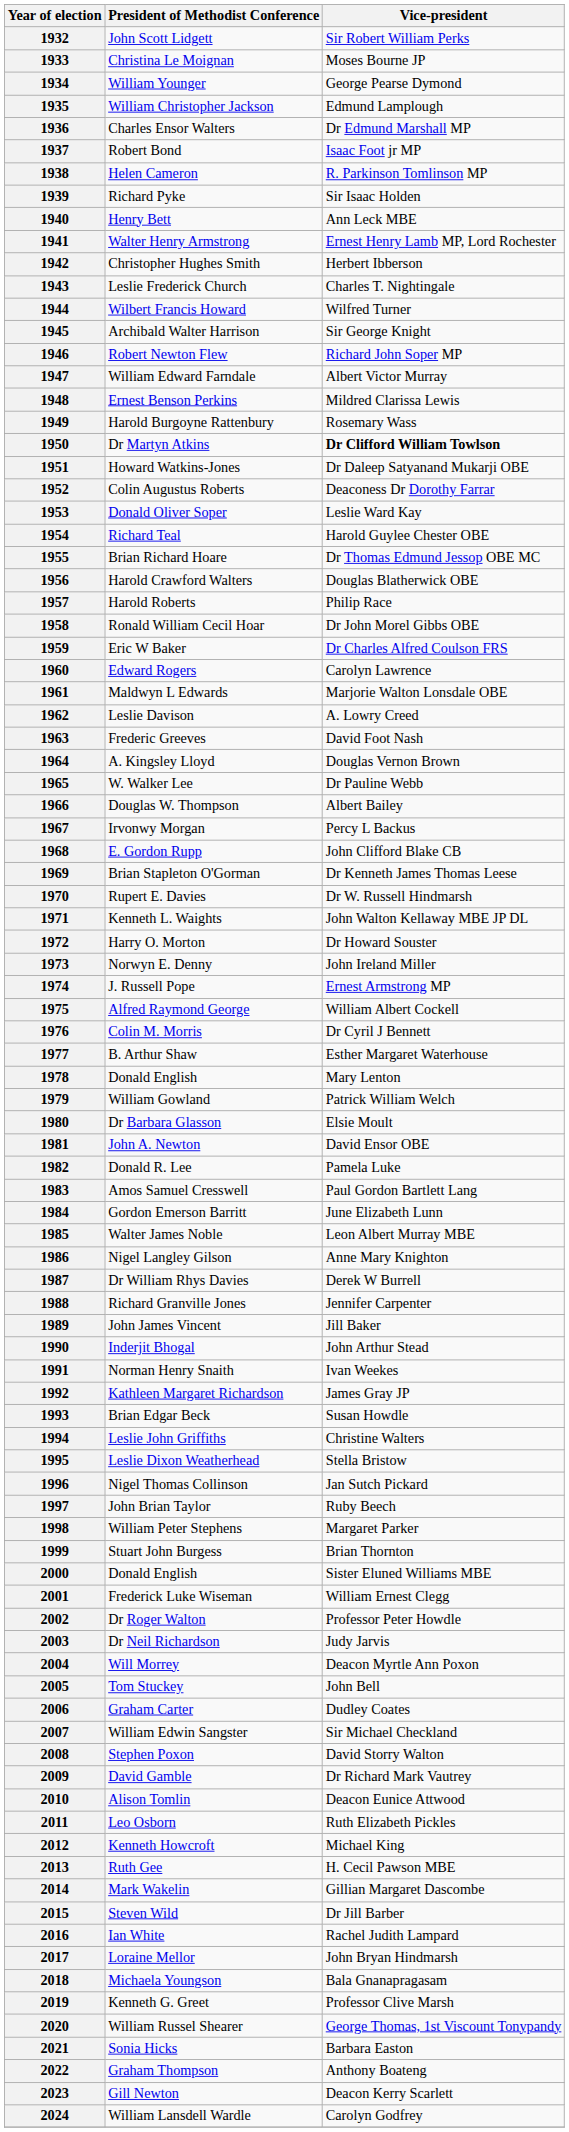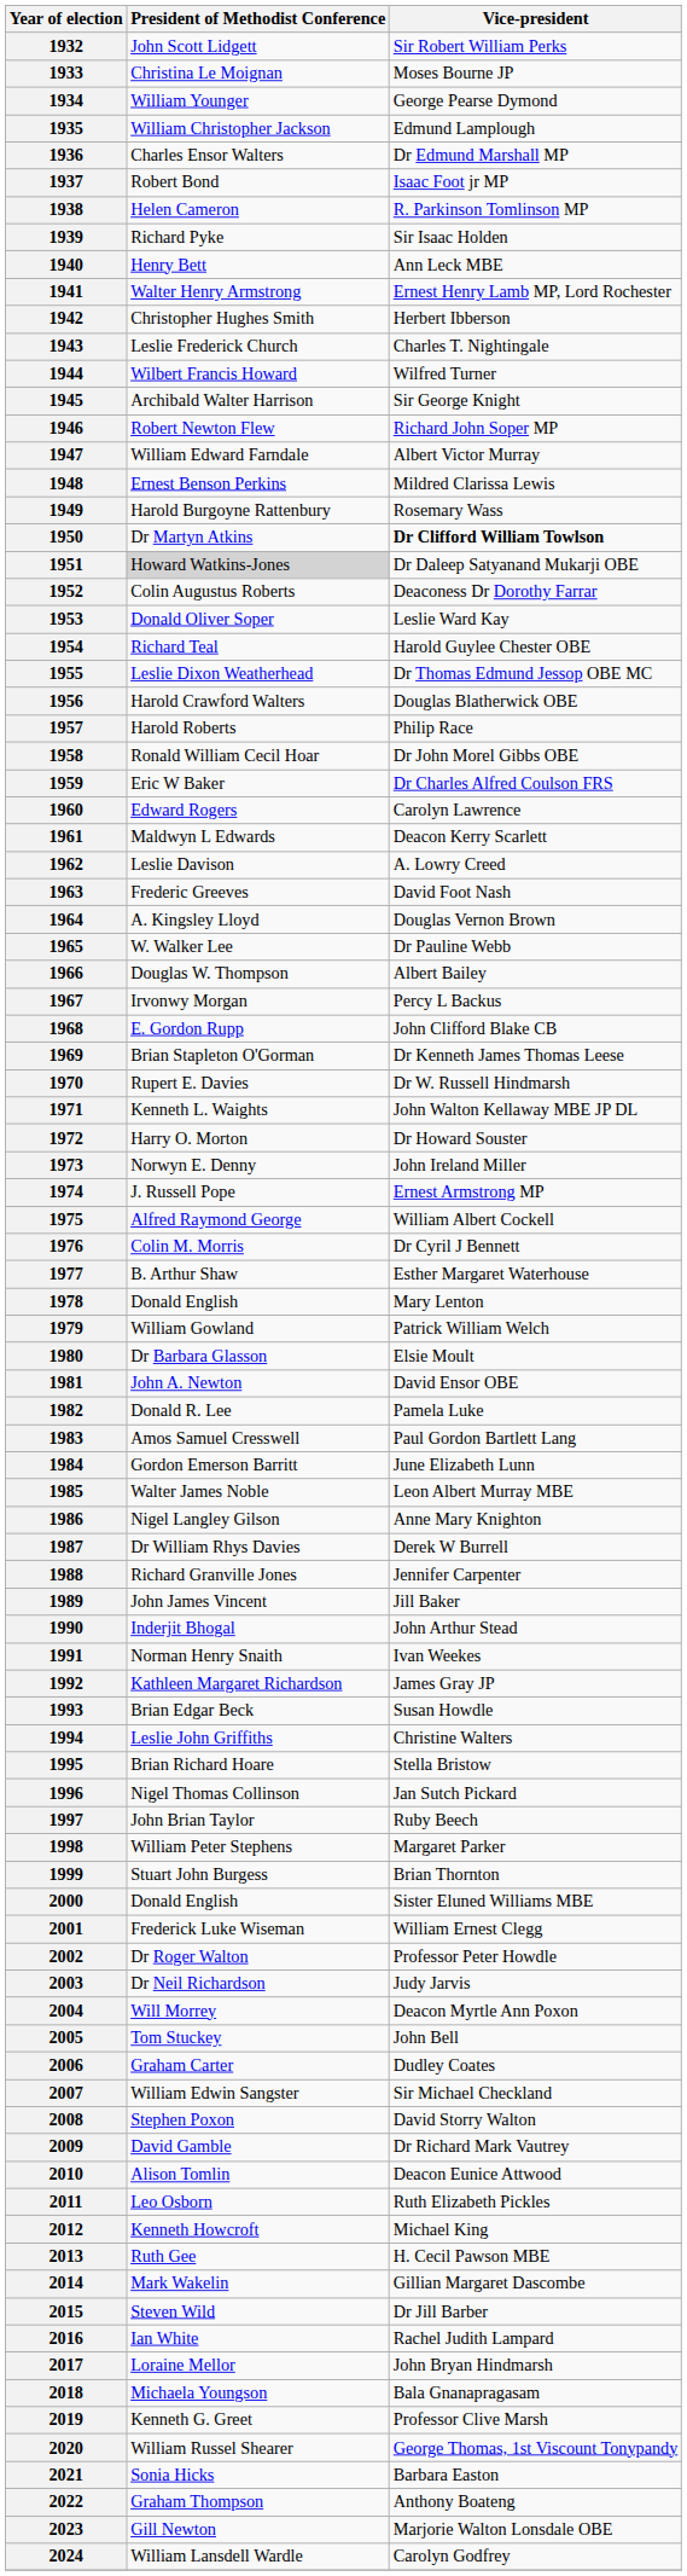 <table class=" wikitable plainrowheaders sortable" border="1">
 <tr>
 <th scope="col">Year of election</th>
 <th scope="col">President of Methodist Conference</th>
 <th scope="col">Vice-president</th>
 </tr>
 <tr>
 <th scope="row">1932</th>
 <td data-sort-value="Lidg"><a href='#'>John Scott Lidgett</a></td>
 <td><a href='#'>Sir Robert William Perks</a></td>
 </tr>
 <tr>
 <th scope="row">1933</th>
 <td data-sort-value="Moign"><a href='#'>Christina Le Moignan</a></td>
 <td>Moses Bourne JP</td>
 </tr>
 <tr>
 <th scope="row">1934</th>
 <td data-sort-value="Younger"><a href='#'>William Younger</a></td>
 <td>George Pearse Dymond</td>
 </tr>
 <tr>
 <th scope="row">1935</th>
 <td data-sort-value="JacksonWC"><a href='#'>William Christopher Jackson</a></td>
 <td>Edmund Lamplough</td>
 </tr>
 <tr>
 <th scope="row">1936</th>
 <td data-sort-value="Walters">Charles Ensor Walters</td>
 <td>Dr <a href='#'>Edmund Marshall</a> MP</td>
 </tr>
 <tr>
 <th scope="row">1937</th>
 <td data-sort-value="Bond">Robert Bond</td>
 <td><a href='#'>Isaac Foot</a> jr MP</td>
 </tr>
 <tr>
 <th scope="row">1938</th>
 <td data-sort-value="Newton"><a href='#'>Helen Cameron</a></td>
 <td><a href='#'>R. Parkinson Tomlinson</a> MP</td>
 </tr>
 <tr>
 <th scope="row">1939</th>
 <td data-sort-value="Pyke">Richard Pyke</td>
 <td>Sir Isaac Holden</td>
 </tr>
 <tr>
 <th scope="row">1940</th>
 <td data-sort-value="Bett"><a href='#'>Henry Bett</a></td>
 <td>Ann Leck MBE</td>
 </tr>
 <tr>
 <th scope="row">1941</th>
 <td data-sort-value="Armst"><a href='#'>Walter Henry Armstrong</a></td>
 <td><a href='#'>Ernest Henry Lamb</a> MP, Lord Rochester</td>
 </tr>
 <tr>
 <th scope="row">1942</th>
 <td data-sort-value="SmithCH">Christopher Hughes Smith</td>
 <td>Herbert Ibberson</td>
 </tr>
 <tr>
 <th scope="row">1943</th>
 <td data-sort-value="Church">Leslie Frederick Church</td>
 <td>Charles T. Nightingale</td>
 </tr>
 <tr>
 <th scope="row">1944</th>
 <td data-sort-value="Howard"><a href='#'>Wilbert Francis Howard</a></td>
 <td>Wilfred Turner</td>
 </tr>
 <tr>
 <th scope="row">1945</th>
 <td data-sort-value="Harr">Archibald Walter Harrison</td>
 <td>Sir George Knight</td>
 </tr>
 <tr>
 <th scope="row">1946</th>
 <td data-sort-value="Flew"><a href='#'>Robert Newton Flew</a></td>
 <td><a href='#'>Richard John Soper</a> MP</td>
 </tr>
 <tr>
 <th scope="row">1947</th>
 <td data-sort-value="Farnd">William Edward Farndale</td>
 <td>Albert Victor Murray</td>
 </tr>
 <tr>
 <th scope="row">1948</th>
 <td data-sort-value="PerkinsEB"><a href='#'>Ernest Benson Perkins</a></td>
 <td>Mildred Clarissa Lewis</td>
 </tr>
 <tr>
 <th scope="row">1949</th>
 <td data-sort-value="RattenburyHB">Harold Burgoyne Rattenbury</td>
 <td>Rosemary Wass</td>
 </tr>
 <tr>
 <th scope="row">1950</th>
 <td data-sort-value="Atkins">Dr <a href='#'>Martyn Atkins</a></td>
 <td><strong>Dr Clifford William Towlson</strong></td>
 </tr>
 <tr>
 <th scope="row">1951</th>
-<td data-sort-value="Watkins-J">Howard Watkins-Jones</td>
+<td data-sort-value="Watkins-J" style="background: lightgrey;">Howard Watkins-Jones</td>
 <td>Dr Daleep Satyanand Mukarji OBE</td>
 </tr>
 <tr>
 <th scope="row">1952</th>
 <td data-sort-value="RobertsCA">Colin Augustus Roberts</td>
 <td>Deaconess Dr <a href='#'>Dorothy Farrar</a></td>
 </tr>
 <tr>
 <th scope="row">1953</th>
 <td data-sort-value="Soper"><a href='#'>Donald Oliver Soper</a></td>
 <td>Leslie Ward Kay</td>
 </tr>
 <tr>
 <th scope="row">1954</th>
 <td data-sort-value="Teal"><a href='#'>Richard Teal</a></td>
 <td>Harold Guylee Chester OBE</td>
 </tr>
 <tr>
 <th scope="row">1955</th>
-<td data-sort-value="Hoare">Brian Richard Hoare</td>
+<td data-sort-value="Weatherh"><a href='#'>Leslie Dixon Weatherhead</a></td>
 <td>Dr <a href='#'>Thomas Edmund Jessop</a> OBE MC</td>
 </tr>
 <tr>
 <th scope="row">1956</th>
 <td data-sort-value="Walters">Harold Crawford Walters</td>
 <td>Douglas Blatherwick OBE</td>
 </tr>
 <tr>
 <th scope="row">1957</th>
 <td data-sort-value="RobertsH">Harold Roberts</td>
 <td>Philip Race</td>
 </tr>
 <tr>
 <th scope="row">1958</th>
 <td data-sort-value="Hoar">Ronald William Cecil Hoar</td>
 <td>Dr John Morel Gibbs OBE</td>
 </tr>
 <tr>
 <th scope="row">1959</th>
 <td data-sort-value="Baker">Eric W Baker</td>
 <td><a href='#'>Dr Charles Alfred Coulson FRS</a></td>
 </tr>
 <tr>
 <th scope="row">1960</th>
 <td data-sort-value="Rogers"><a href='#'>Edward Rogers</a></td>
 <td>Carolyn Lawrence</td>
 </tr>
 <tr>
 <th scope="row">1961</th>
 <td data-sort-value="Edwards">Maldwyn L Edwards</td>
-<td>Marjorie Walton Lonsdale OBE</td>
+<td>Deacon Kerry Scarlett</td>
 </tr>
 <tr>
 <th scope="row">1962</th>
 <td data-sort-value="Davison">Leslie Davison</td>
 <td>A. Lowry Creed</td>
 </tr>
 <tr>
 <th scope="row">1963</th>
 <td data-sort-value="GreevesF">Frederic Greeves</td>
 <td>David Foot Nash</td>
 </tr>
 <tr>
 <th scope="row">1964</th>
 <td data-sort-value="Lloyd">A. Kingsley Lloyd</td>
 <td>Douglas Vernon Brown</td>
 </tr>
 <tr>
 <th scope="row">1965</th>
 <td data-sort-value="Lee">W. Walker Lee</td>
 <td>Dr Pauline Webb</td>
 </tr>
 <tr>
 <th scope="row">1966</th>
 <td data-sort-value="Thomp">Douglas W. Thompson</td>
 <td>Albert Bailey</td>
 </tr>
 <tr>
 <th scope="row">1967</th>
 <td data-sort-value="Morg">Irvonwy Morgan</td>
 <td>Percy L Backus</td>
 </tr>
 <tr>
 <th scope="row">1968</th>
 <td data-sort-value="Rupp"><a href='#'>E. Gordon Rupp</a></td>
 <td>John Clifford Blake CB</td>
 </tr>
 <tr>
 <th scope="row">1969</th>
 <td data-sort-value="O'Gorm">Brian Stapleton O'Gorman</td>
 <td>Dr Kenneth James Thomas Leese</td>
 </tr>
 <tr>
 <th scope="row">1970</th>
 <td data-sort-value="Davies">Rupert E. Davies</td>
 <td>Dr W. Russell Hindmarsh</td>
 </tr>
 <tr>
 <th scope="row">1971</th>
 <td data-sort-value="Waights">Kenneth L. Waights</td>
 <td>John Walton Kellaway MBE JP DL</td>
 </tr>
 <tr>
 <th scope="row">1972</th>
 <td data-sort-value="Mort">Harry O. Morton</td>
 <td>Dr Howard Souster</td>
 </tr>
 <tr>
 <th scope="row">1973</th>
 <td data-sort-value="Denny">Norwyn E. Denny</td>
 <td>John Ireland Miller</td>
 </tr>
 <tr>
 <th scope="row">1974</th>
 <td data-sort-value="PopeJR">J. Russell Pope</td>
 <td><a href='#'>Ernest Armstrong</a> MP</td>
 </tr>
 <tr>
 <th scope="row">1975</th>
 <td data-sort-value="George"><a href='#'>Alfred Raymond George</a></td>
 <td>William Albert Cockell</td>
 </tr>
 <tr>
 <th scope="row">1976</th>
 <td data-sort-value="Morris"><a href='#'>Colin M. Morris</a></td>
 <td>Dr Cyril J Bennett</td>
 </tr>
 <tr>
 <th scope="row">1977</th>
 <td data-sort-value="Shaw">B. Arthur Shaw</td>
 <td>Esther Margaret Waterhouse</td>
 </tr>
 <tr>
 <th scope="row">1978</th>
 <td data-sort-value="English">Donald English</td>
 <td>Mary Lenton</td>
 </tr>
 <tr>
 <th scope="row">1979</th>
 <td data-sort-value="Gowl">William Gowland</td>
 <td>Patrick William Welch</td>
 </tr>
 <tr>
 <th scope="row">1980</th>
 <td data-sort-value="Glasson">Dr <a href='#'>Barbara Glasson</a></td>
 <td>Elsie Moult</td>
 </tr>
 <tr>
 <th scope="row">1981</th>
 <td data-sort-value="NewtonJA"><a href='#'>John A. Newton</a></td>
 <td>David Ensor OBE</td>
 </tr>
 <tr>
 <th scope="row">1982</th>
 <td data-sort-value="Lee">Donald R. Lee</td>
 <td>Pamela Luke</td>
 </tr>
 <tr>
 <th scope="row">1983</th>
 <td data-sort-value="Cress">Amos Samuel Cresswell</td>
 <td>Paul Gordon Bartlett Lang</td>
 </tr>
 <tr>
 <th scope="row">1984</th>
 <td data-sort-value="Barri">Gordon Emerson Barritt</td>
 <td>June Elizabeth Lunn</td>
 </tr>
 <tr>
 <th scope="row">1985</th>
 <td data-sort-value="Noble">Walter James Noble</td>
 <td>Leon Albert Murray MBE</td>
 </tr>
 <tr>
 <th scope="row">1986</th>
 <td data-sort-value="Gilson">Nigel Langley Gilson</td>
 <td>Anne Mary Knighton</td>
 </tr>
 <tr>
 <th scope="row">1987</th>
 <td data-sort-value="DaviesWR">Dr William Rhys Davies</td>
 <td>Derek W Burrell</td>
 </tr>
 <tr>
 <th scope="row">1988</th>
 <td data-sort-value="Jones">Richard Granville Jones</td>
 <td>Jennifer Carpenter</td>
 </tr>
 <tr>
 <th scope="row">1989</th>
 <td data-sort-value="Vinc">John James Vincent</td>
 <td>Jill Baker</td>
 </tr>
 <tr>
 <th scope="row">1990</th>
 <td data-sort-value="Bhog"><a href='#'>Inderjit Bhogal</a></td>
 <td>John Arthur Stead</td>
 </tr>
 <tr>
 <th scope="row">1991</th>
 <td data-sort-value="Snaith">Norman Henry Snaith</td>
 <td>Ivan Weekes</td>
 </tr>
 <tr>
 <th scope="row">1992</th>
 <td data-sort-value="Richardson"><a href='#'>Kathleen Margaret Richardson</a></td>
 <td>James Gray JP</td>
 </tr>
 <tr>
 <th scope="row">1993</th>
 <td data-sort-value="Beck">Brian Edgar Beck</td>
 <td>Susan Howdle</td>
 </tr>
 <tr>
 <th scope="row">1994</th>
 <td data-sort-value="Griffiths"><a href='#'>Leslie John Griffiths</a></td>
 <td>Christine Walters</td>
 </tr>
 <tr>
 <th scope="row">1995</th>
-<td data-sort-value="Weatherh"><a href='#'>Leslie Dixon Weatherhead</a></td>
+<td data-sort-value="Hoare">Brian Richard Hoare</td>
 <td>Stella Bristow</td>
 </tr>
 <tr>
 <th scope="row">1996</th>
 <td data-sort-value="Collinson">Nigel Thomas Collinson</td>
 <td>Jan Sutch Pickard</td>
 </tr>
 <tr>
 <th scope="row">1997</th>
 <td data-sort-value="Taylor">John Brian Taylor</td>
 <td>Ruby Beech</td>
 </tr>
 <tr>
 <th scope="row">1998</th>
 <td data-sort-value="Stephens">William Peter Stephens</td>
 <td>Margaret Parker</td>
 </tr>
 <tr>
 <th scope="row">1999</th>
 <td data-sort-value="Burgess">Stuart John Burgess</td>
 <td>Brian Thornton</td>
 </tr>
 <tr>
 <th scope="row">2000</th>
 <td data-sort-value="English">Donald English</td>
 <td>Sister Eluned Williams MBE</td>
 </tr>
 <tr>
 <th scope="row">2001</th>
 <td data-sort-value="WisemanFL">Frederick Luke Wiseman</td>
 <td>William Ernest Clegg</td>
 </tr>
 <tr>
 <th scope="row">2002</th>
 <td data-sort-value="Walton">Dr <a href='#'>Roger Walton</a></td>
 <td>Professor Peter Howdle</td>
 </tr>
 <tr>
 <th scope="row">2003</th>
 <td data-sort-value="RichardsonN">Dr <a href='#'>Neil Richardson</a></td>
 <td>Judy Jarvis</td>
 </tr>
 <tr>
 <th scope="row">2004</th>
 <td data-sort-value="Morrey"><a href='#'>Will Morrey</a></td>
 <td>Deacon Myrtle Ann Poxon</td>
 </tr>
 <tr>
 <th scope="row">2005</th>
 <td data-sort-value="Stuckey"><a href='#'>Tom Stuckey</a></td>
 <td>John Bell</td>
 </tr>
 <tr>
 <th scope="row">2006</th>
 <td data-sort-value="Carter"><a href='#'>Graham Carter</a></td>
 <td>Dudley Coates</td>
 </tr>
 <tr>
 <th scope="row">2007</th>
 <td data-sort-value="Sangster">William Edwin Sangster</td>
 <td>Sir Michael Checkland</td>
 </tr>
 <tr>
 <th scope="row">2008</th>
 <td data-sort-value="Poxon"><a href='#'>Stephen Poxon</a></td>
 <td>David Storry Walton</td>
 </tr>
 <tr>
 <th scope="row">2009</th>
 <td data-sort-value="Gamble"><a href='#'>David Gamble</a></td>
 <td>Dr Richard Mark Vautrey</td>
 </tr>
 <tr>
 <th scope="row">2010</th>
 <td data-sort-value="Tomlin"><a href='#'>Alison Tomlin</a></td>
 <td>Deacon Eunice Attwood</td>
 </tr>
 <tr>
 <th scope="row">2011</th>
 <td data-sort-value="OsbornL"><a href='#'>Leo Osborn</a></td>
 <td>Ruth Elizabeth Pickles</td>
 </tr>
 <tr>
 <th scope="row">2012</th>
 <td data-sort-value="Howcroft"><a href='#'>Kenneth Howcroft</a></td>
 <td>Michael King</td>
 </tr>
 <tr>
 <th scope="row">2013</th>
 <td data-sort-value="Gee"><a href='#'>Ruth Gee</a></td>
 <td>H. Cecil Pawson MBE</td>
 </tr>
 <tr>
 <th scope="row">2014</th>
 <td data-sort-value="Wakelin"><a href='#'>Mark Wakelin</a></td>
 <td>Gillian Margaret Dascombe</td>
 </tr>
 <tr>
 <th scope="row">2015</th>
 <td data-sort-value="Wild"><a href='#'>Steven Wild</a></td>
 <td>Dr Jill Barber</td>
 </tr>
 <tr>
 <th scope="row">2016</th>
 <td data-sort-value="White"><a href='#'>Ian White</a></td>
 <td>Rachel Judith Lampard</td>
 </tr>
 <tr>
 <th scope="row">2017</th>
 <td data-sort-value="Mellor"><a href='#'>Loraine Mellor</a></td>
 <td>John Bryan Hindmarsh</td>
 </tr>
 <tr>
 <th scope="row">2018</th>
 <td data-sort-value="Youngson"><a href='#'>Michaela Youngson</a></td>
 <td>Bala Gnanapragasam</td>
 </tr>
 <tr>
 <th scope="row">2019</th>
 <td data-sort-value="Greet">Kenneth G. Greet</td>
 <td>Professor Clive Marsh</td>
 </tr>
 <tr>
 <th scope="row">2020</th>
 <td data-sort-value="Shear">William Russel Shearer</td>
 <td><a href='#'>George Thomas, 1st Viscount Tonypandy</a></td>
 </tr>
 <tr>
 <th scope="row">2021</th>
 <td data-sort-value="Hicks"><a href='#'>Sonia Hicks</a></td>
 <td>Barbara Easton</td>
 </tr>
 <tr>
 <th scope="row">2022</th>
 <td data-sort-value="Thompson"><a href='#'>Graham Thompson</a></td>
 <td>Anthony Boateng</td>
 </tr>
 <tr>
 <th scope="row">2023</th>
 <td data-sort-value="Newton"><a href='#'>Gill Newton</a></td>
-<td>Deacon Kerry Scarlett</td>
+<td>Marjorie Walton Lonsdale OBE</td>
 </tr>
 <tr>
 <th scope="row">2024</th>
 <td data-sort-value="Wardle">William Lansdell Wardle</td>
 <td>Carolyn Godfrey</td>
 </tr>
 <tr>
 </tr>
 </table>
